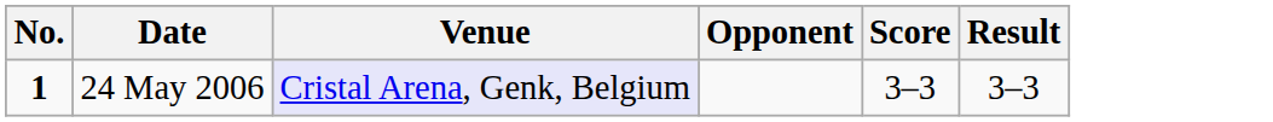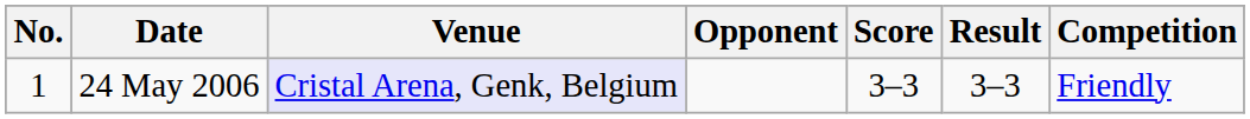 <table class="wikitable">
 <tr>
 <th scope="col">No.</th>
 <th scope="col">Date</th>
 <th scope="col">Venue</th>
 <th scope="col">Opponent</th>
 <th scope="col">Score</th>
 <th scope="col">Result</th>
+<th scope="col">Competition</th>
 </tr>
 <tr>
-<td style="text-align:center"><strong>1</strong></td>
+<td style="text-align:center">1</td>
 <td>24 May 2006</td>
 <td style="background: lavender;"><a href='#'>Cristal Arena</a>, Genk, Belgium</td>
 <td></td>
 <td style="text-align:center">3–3</td>
 <td style="text-align:center">3–3</td>
+<td><a href='#'>Friendly</a></td>
 </tr>
 </table>
